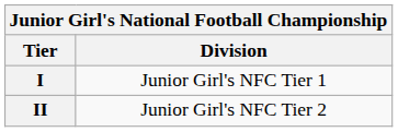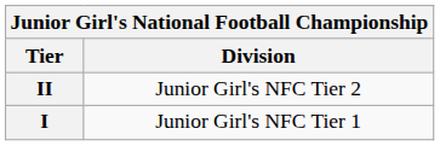 <table class="wikitable" style="text-align:center;">
 <tr>
 <th colspan="2">Junior Girl's National Football Championship</th>
 </tr>
 <tr>
 <th>Tier</th>
 <th>Division</th>
 </tr>
 <tr>
+<th>II</th>
+<td>Junior Girl's NFC Tier 2</td>
+</tr>
+<tr>
 <th>I</th>
 <td>Junior Girl's NFC Tier 1</td>
 </tr>
-<tr>
-<th>II</th>
-<td>Junior Girl's NFC Tier 2</td>
-</tr>
 </table>
